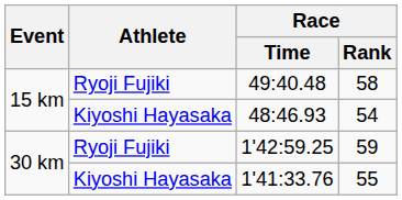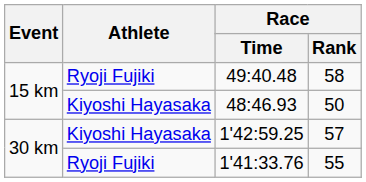 <table class="wikitable" border="1" style="font-size:90%">
 <tr>
 <th rowspan=2>Event</th>
 <th rowspan=2>Athlete</th>
 <th colspan=2>Race</th>
 </tr>
 <tr>
 <th>Time</th>
 <th>Rank</th>
 </tr>
 <tr>
 <td rowspan=2>15 km</td>
 <td><a href='#'>Ryoji Fujiki</a></td>
 <td align=center>49:40.48</td>
 <td align=center>58</td>
 </tr>
 <tr>
 <td><a href='#'>Kiyoshi Hayasaka</a></td>
 <td align=center>48:46.93</td>
-<td align=center>54</td>
+<td align=center>50</td>
 </tr>
 <tr>
 <td rowspan=2>30 km</td>
-<td><a href='#'>Ryoji Fujiki</a></td>
+<td><a href='#'>Kiyoshi Hayasaka</a></td>
 <td align=center>1'42:59.25</td>
-<td align=center>59</td>
+<td align=center>57</td>
 </tr>
 <tr>
-<td><a href='#'>Kiyoshi Hayasaka</a></td>
+<td><a href='#'>Ryoji Fujiki</a></td>
 <td align=center>1'41:33.76</td>
 <td align=center>55</td>
 </tr>
 </table>
